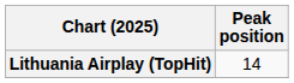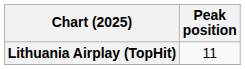 <table class="wikitable plainrowheaders" style="text-align:center">
 <tr>
 <th scope="col">Chart (2025)</th>
 <th scope="col">Peak<br>position</th>
 </tr>
 <tr>
 <th scope="row">Lithuania Airplay (TopHit)</th>
-<td>14</td>
+<td>11</td>
 </tr>
 <tr>
 </tr>
 </table>
